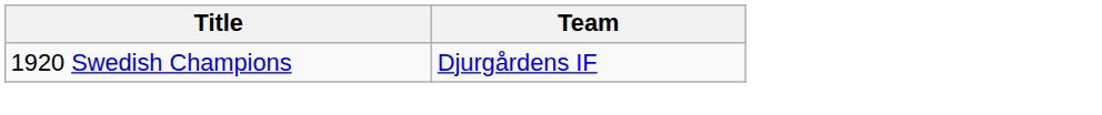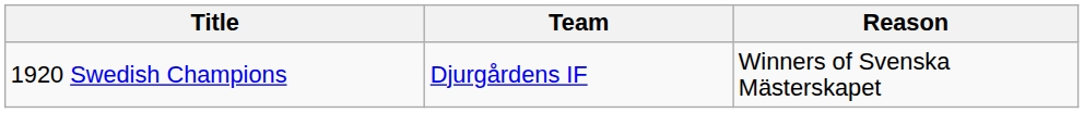 <table class="wikitable" style="text-align: left;">
 <tr>
 <th style="width: 275px;">Title</th>
 <th style="width: 200px;">Team</th>
+<th style="width: 225px;">Reason</th>
 </tr>
 <tr>
 <td>1920 <a href='#'>Swedish Champions</a></td>
 <td><a href='#'>Djurgårdens IF</a></td>
+<td>Winners of Svenska Mästerskapet</td>
 </tr>
 </table>
